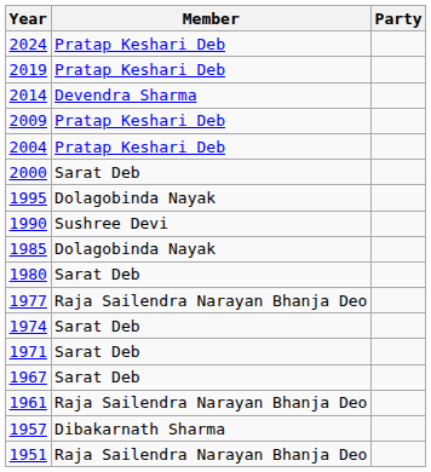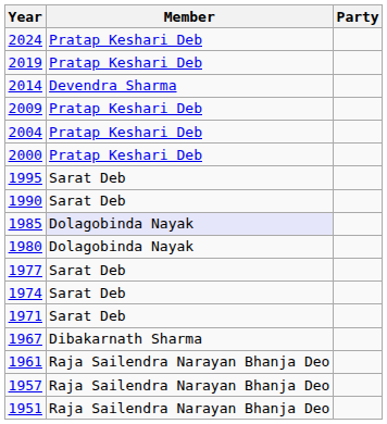 <table class="wikitable sortable">
 <tr>
 <th>Year</th>
 <th>Member</th>
 <th colspan=2>Party</th>
 </tr>
 <tr>
 <td><a href='#'>2024</a></td>
 <td><a href='#'>Pratap Keshari Deb</a></td>
 <td></td>
 </tr>
 <tr>
 <td><a href='#'>2019</a></td>
 <td><a href='#'>Pratap Keshari Deb</a></td>
 <td></td>
 </tr>
 <tr>
 <td><a href='#'>2014</a></td>
 <td><a href='#'>Devendra Sharma</a></td>
 <td></td>
 </tr>
 <tr>
 <td><a href='#'>2009</a></td>
 <td><a href='#'>Pratap Keshari Deb</a></td>
 <td></td>
 </tr>
 <tr>
 <td><a href='#'>2004</a></td>
 <td><a href='#'>Pratap Keshari Deb</a></td>
 <td></td>
 </tr>
 <tr>
 <td><a href='#'>2000</a></td>
+<td><a href='#'>Pratap Keshari Deb</a></td>
+<td></td>
+</tr>
+<tr>
+<td><a href='#'>1995</a></td>
 <td>Sarat Deb</td>
 <td></td>
 </tr>
 <tr>
-<td><a href='#'>1995</a></td>
+<td><a href='#'>1990</a></td>
+<td>Sarat Deb</td>
+<td></td>
+</tr>
+<tr>
+<td><a href='#'>1985</a></td>
+<td style="background: lavender;">Dolagobinda Nayak</td>
+<td></td>
+</tr>
+<tr>
+<td><a href='#'>1980</a></td>
 <td>Dolagobinda Nayak</td>
 <td></td>
 </tr>
 <tr>
-<td><a href='#'>1990</a></td>
-<td>Sushree Devi</td>
-<td></td>
-</tr>
-<tr>
-<td><a href='#'>1985</a></td>
-<td>Dolagobinda Nayak</td>
-<td></td>
-</tr>
-<tr>
-<td><a href='#'>1980</a></td>
+<td><a href='#'>1977</a></td>
 <td>Sarat Deb</td>
-<td></td>
-</tr>
-<tr>
-<td><a href='#'>1977</a></td>
-<td>Raja Sailendra Narayan Bhanja Deo</td>
 <td></td>
 </tr>
 <tr>
 <td><a href='#'>1974</a></td>
 <td>Sarat Deb</td>
 <td></td>
 </tr>
 <tr>
 <td><a href='#'>1971</a></td>
 <td>Sarat Deb</td>
 <td></td>
 </tr>
 <tr>
 <td><a href='#'>1967</a></td>
-<td>Sarat Deb</td>
+<td>Dibakarnath Sharma</td>
 <td></td>
 </tr>
 <tr>
 <td><a href='#'>1961</a></td>
 <td>Raja Sailendra Narayan Bhanja Deo</td>
 <td></td>
 </tr>
 <tr>
 <td><a href='#'>1957</a></td>
-<td>Dibakarnath Sharma</td>
+<td>Raja Sailendra Narayan Bhanja Deo</td>
 <td></td>
 </tr>
 <tr>
 <td><a href='#'>1951</a></td>
 <td>Raja Sailendra Narayan Bhanja Deo</td>
 <td></td>
 </tr>
 <tr>
 </tr>
 </table>
